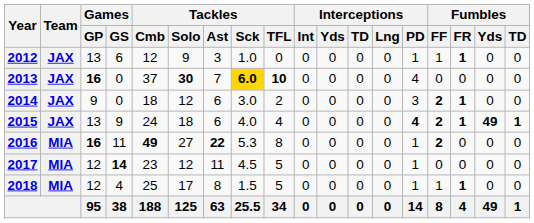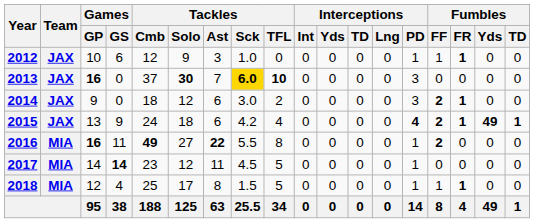 <table class="wikitable" style="text-align:center">
 <tr>
 <th rowspan="2">Year</th>
 <th rowspan="2">Team</th>
 <th colspan="2">Games</th>
 <th colspan="5">Tackles</th>
 <th colspan="5">Interceptions</th>
 <th colspan="4">Fumbles</th>
 </tr>
 <tr>
 <th>GP</th>
 <th>GS</th>
 <th>Cmb</th>
 <th>Solo</th>
 <th>Ast</th>
 <th>Sck</th>
 <th>TFL</th>
 <th>Int</th>
 <th>Yds</th>
 <th>TD</th>
 <th>Lng</th>
 <th>PD</th>
 <th>FF</th>
 <th>FR</th>
 <th>Yds</th>
 <th>TD</th>
 </tr>
 <tr>
 <th><a href='#'>2012</a></th>
 <th><a href='#'>JAX</a></th>
-<td>13</td>
+<td>10</td>
 <td>6</td>
 <td>12</td>
 <td>9</td>
 <td>3</td>
 <td>1.0</td>
 <td>0</td>
 <td>0</td>
 <td>0</td>
 <td>0</td>
 <td>0</td>
 <td>1</td>
 <td>1</td>
 <td><strong>1</strong></td>
 <td>0</td>
 <td>0</td>
 </tr>
 <tr>
 <th><a href='#'>2013</a></th>
 <th><a href='#'>JAX</a></th>
 <td><strong>16</strong></td>
 <td>0</td>
 <td>37</td>
 <td><strong>30</strong></td>
 <td>7</td>
 <td style="background: gold;"><strong>6.0</strong></td>
 <td><strong>10</strong></td>
 <td>0</td>
 <td>0</td>
 <td>0</td>
 <td>0</td>
-<td>4</td>
+<td>3</td>
 <td>0</td>
 <td>0</td>
 <td>0</td>
 <td>0</td>
 </tr>
 <tr>
 <th><a href='#'>2014</a></th>
 <th><a href='#'>JAX</a></th>
 <td>9</td>
 <td>0</td>
 <td>18</td>
 <td>12</td>
 <td>6</td>
 <td>3.0</td>
 <td>2</td>
 <td>0</td>
 <td>0</td>
 <td>0</td>
 <td>0</td>
 <td>3</td>
 <td><strong>2</strong></td>
 <td><strong>1</strong></td>
 <td>0</td>
 <td>0</td>
 </tr>
 <tr>
 <th><a href='#'>2015</a></th>
 <th><a href='#'>JAX</a></th>
 <td>13</td>
 <td>9</td>
 <td>24</td>
 <td>18</td>
 <td>6</td>
-<td>4.0</td>
+<td>4.2</td>
 <td>4</td>
 <td>0</td>
 <td>0</td>
 <td>0</td>
 <td>0</td>
 <td><strong>4</strong></td>
 <td><strong>2</strong></td>
 <td><strong>1</strong></td>
 <td><strong>49</strong></td>
 <td><strong>1</strong></td>
 </tr>
 <tr>
 <th><a href='#'>2016</a></th>
 <th><a href='#'>MIA</a></th>
 <td><strong>16</strong></td>
 <td>11</td>
 <td><strong>49</strong></td>
 <td>27</td>
 <td><strong>22</strong></td>
-<td>5.3</td>
+<td>5.5</td>
 <td>8</td>
 <td>0</td>
 <td>0</td>
 <td>0</td>
 <td>0</td>
 <td>1</td>
 <td><strong>2</strong></td>
 <td>0</td>
 <td>0</td>
 <td>0</td>
 </tr>
 <tr>
 <th><a href='#'>2017</a></th>
 <th><a href='#'>MIA</a></th>
-<td>12</td>
+<td>14</td>
 <td><strong>14</strong></td>
 <td>23</td>
 <td>12</td>
 <td>11</td>
 <td>4.5</td>
 <td>5</td>
 <td>0</td>
 <td>0</td>
 <td>0</td>
 <td>0</td>
 <td>1</td>
 <td>0</td>
 <td>0</td>
 <td>0</td>
 <td>0</td>
 </tr>
 <tr>
 <th><a href='#'>2018</a></th>
 <th><a href='#'>MIA</a></th>
 <td>12</td>
 <td>4</td>
 <td>25</td>
 <td>17</td>
 <td>8</td>
 <td>1.5</td>
 <td>5</td>
 <td>0</td>
 <td>0</td>
 <td>0</td>
 <td>0</td>
 <td>1</td>
 <td>1</td>
 <td><strong>1</strong></td>
 <td>0</td>
 <td>0</td>
 </tr>
 <tr>
 <th colspan="2"></th>
 <th>95</th>
 <th>38</th>
 <th>188</th>
 <th>125</th>
 <th>63</th>
 <th>25.5</th>
 <th>34</th>
 <th>0</th>
 <th>0</th>
 <th>0</th>
 <th>0</th>
 <th>14</th>
 <th>8</th>
 <th>4</th>
 <th>49</th>
 <th>1</th>
 </tr>
 </table>
